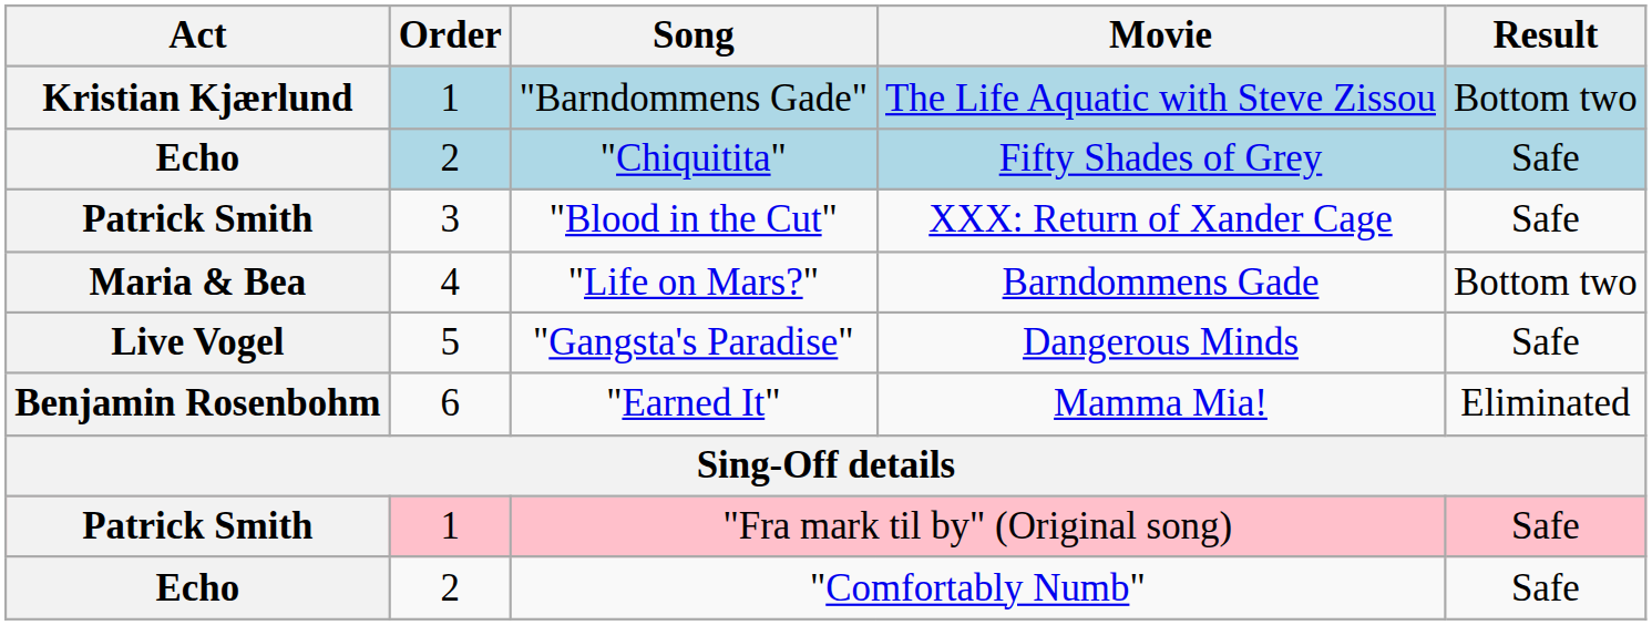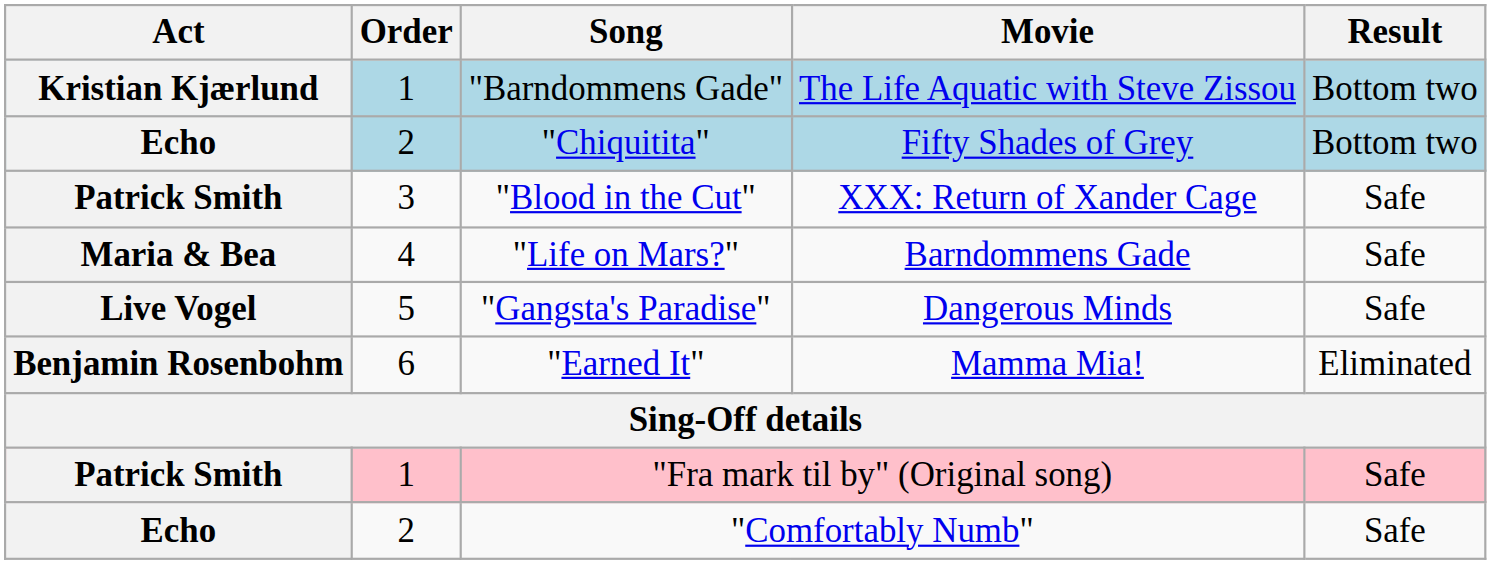 <table class="wikitable plainrowheaders" style="text-align:center;">
 <tr>
 <th scope="col">Act</th>
 <th scope="col">Order</th>
 <th scope="col">Song</th>
 <th scope="col">Movie</th>
 <th scope="col">Result</th>
 </tr>
 <tr style="background:lightblue">
 <th scope=row>Kristian Kjærlund</th>
 <td>1</td>
 <td>"Barndommens Gade"</td>
 <td><a href='#'>The Life Aquatic with Steve Zissou</a></td>
 <td>Bottom two</td>
 </tr>
 <tr style="background:lightblue">
 <th scope=row>Echo</th>
 <td>2</td>
 <td>"<a href='#'>Chiquitita</a>"</td>
 <td><a href='#'>Fifty Shades of Grey</a></td>
-<td>Safe</td>
+<td>Bottom two</td>
 </tr>
 <tr>
 <th scope=row>Patrick Smith</th>
 <td>3</td>
 <td>"<a href='#'>Blood in the Cut</a>"</td>
 <td><a href='#'>XXX: Return of Xander Cage</a></td>
 <td>Safe</td>
 </tr>
 <tr>
 <th scope=row>Maria & Bea</th>
 <td>4</td>
 <td>"<a href='#'>Life on Mars?</a>"</td>
 <td><a href='#'>Barndommens Gade</a></td>
-<td>Bottom two</td>
+<td>Safe</td>
 </tr>
 <tr>
 <th scope=row>Live Vogel</th>
 <td>5</td>
 <td>"<a href='#'>Gangsta's Paradise</a>"</td>
 <td><a href='#'>Dangerous Minds</a></td>
 <td>Safe</td>
 </tr>
 <tr>
 <th scope=row>Benjamin Rosenbohm</th>
 <td>6</td>
 <td>"<a href='#'>Earned It</a>"</td>
 <td><a href='#'>Mamma Mia!</a></td>
 <td>Eliminated</td>
 </tr>
 <tr>
 <th colspan="5">Sing-Off details</th>
 </tr>
 <tr style="background:pink">
 <th scope="row">Patrick Smith</th>
 <td>1</td>
 <td colspan="2">"Fra mark til by" (Original song)</td>
 <td>Safe</td>
 </tr>
 <tr>
 <th scope="row">Echo</th>
 <td>2</td>
 <td colspan="2">"<a href='#'>Comfortably Numb</a>"</td>
 <td>Safe</td>
 </tr>
 </table>
